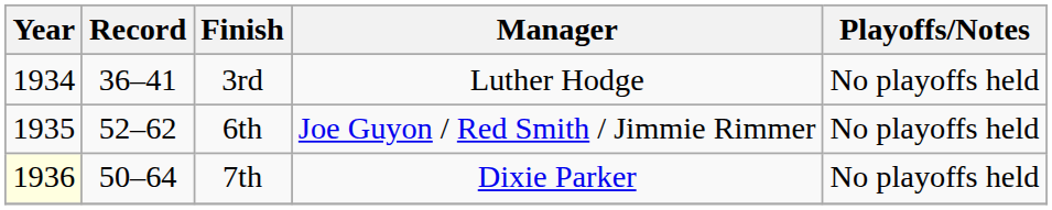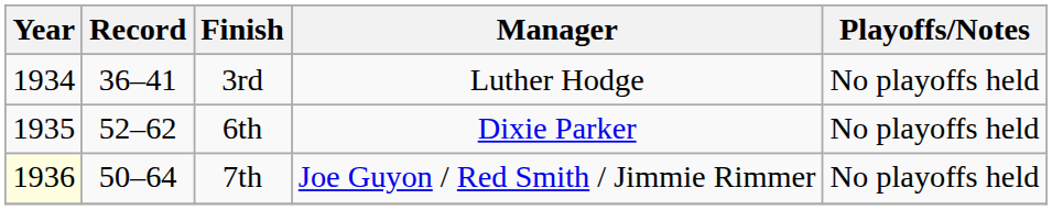 <table class="wikitable" style="text-align:center">
 <tr>
 <th>Year</th>
 <th>Record</th>
 <th>Finish</th>
 <th>Manager</th>
 <th>Playoffs/Notes</th>
 </tr>
 <tr>
 <td>1934</td>
 <td>36–41</td>
 <td>3rd</td>
 <td>Luther Hodge</td>
 <td>No playoffs held</td>
 </tr>
 <tr>
 <td>1935</td>
 <td>52–62</td>
 <td>6th</td>
-<td><a href='#'>Joe Guyon</a> / <a href='#'>Red Smith</a>  / Jimmie Rimmer</td>
+<td><a href='#'>Dixie Parker</a></td>
 <td>No playoffs held</td>
 </tr>
 <tr>
 <td style="background: lightyellow;">1936</td>
 <td>50–64</td>
 <td>7th</td>
-<td><a href='#'>Dixie Parker</a></td>
+<td><a href='#'>Joe Guyon</a> / <a href='#'>Red Smith</a>  / Jimmie Rimmer</td>
 <td>No playoffs held</td>
 </tr>
 <tr>
 </tr>
 </table>
